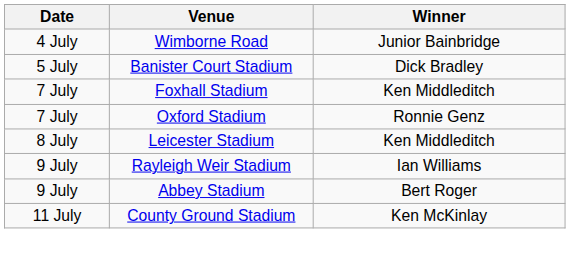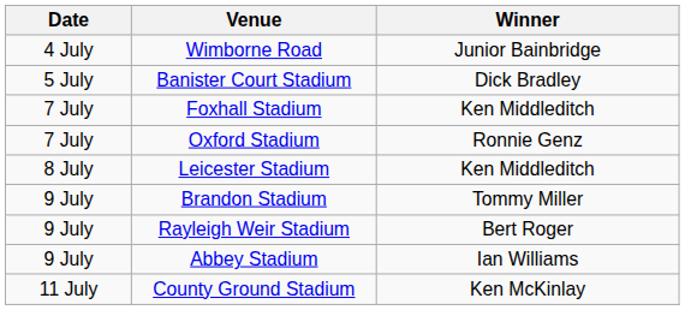 <table class="wikitable" style="text-align:center">
 <tr>
 <th width=100>Date</th>
 <th width=200>Venue</th>
 <th width=250>Winner</th>
 </tr>
 <tr>
 <td>4 July</td>
 <td><a href='#'>Wimborne Road</a></td>
 <td>Junior Bainbridge</td>
 </tr>
 <tr>
 <td>5 July</td>
 <td><a href='#'>Banister Court Stadium</a></td>
 <td>Dick Bradley</td>
 </tr>
 <tr>
 <td>7 July</td>
 <td><a href='#'>Foxhall Stadium</a></td>
 <td>Ken Middleditch</td>
 </tr>
 <tr>
 <td>7 July</td>
 <td><a href='#'>Oxford Stadium</a></td>
 <td>Ronnie Genz</td>
 </tr>
 <tr>
 <td>8 July</td>
 <td><a href='#'>Leicester Stadium</a></td>
 <td>Ken Middleditch</td>
 </tr>
 <tr>
 <td>9 July</td>
+<td><a href='#'>Brandon Stadium</a></td>
+<td>Tommy Miller</td>
+</tr>
+<tr>
+<td>9 July</td>
 <td><a href='#'>Rayleigh Weir Stadium</a></td>
-<td>Ian Williams</td>
+<td>Bert Roger</td>
 </tr>
 <tr>
 <td>9 July</td>
 <td><a href='#'>Abbey Stadium</a></td>
-<td>Bert Roger</td>
+<td>Ian Williams</td>
 </tr>
 <tr>
 <td>11 July</td>
 <td><a href='#'>County Ground Stadium</a></td>
 <td>Ken McKinlay</td>
 </tr>
 </table>
